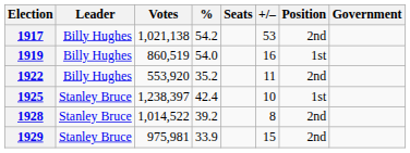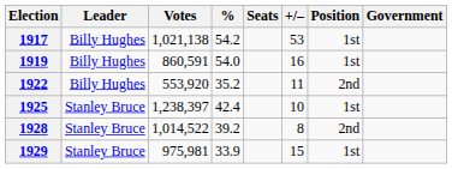 <table class=wikitable style="text-align: right;">
 <tr>
 <th>Election</th>
 <th>Leader</th>
 <th>Votes</th>
 <th>%</th>
 <th>Seats</th>
 <th>+/–</th>
 <th>Position</th>
 <th>Government</th>
 </tr>
 <tr>
 <th><a href='#'>1917</a></th>
 <td><a href='#'>Billy Hughes</a></td>
 <td>1,021,138</td>
 <td>54.2</td>
 <td></td>
 <td> 53</td>
-<td> 2nd</td>
+<td> 1st</td>
 <td></td>
 </tr>
 <tr>
 <th><a href='#'>1919</a></th>
 <td><a href='#'>Billy Hughes</a></td>
-<td>860,519</td>
+<td>860,591</td>
 <td>54.0</td>
 <td></td>
 <td> 16</td>
 <td> 1st</td>
 <td></td>
 </tr>
 <tr>
 <th><a href='#'>1922</a></th>
 <td><a href='#'>Billy Hughes</a></td>
 <td>553,920</td>
 <td>35.2</td>
 <td></td>
 <td> 11</td>
 <td> 2nd</td>
 <td></td>
 </tr>
 <tr>
 <th><a href='#'>1925</a></th>
 <td><a href='#'>Stanley Bruce</a></td>
 <td>1,238,397</td>
 <td>42.4</td>
 <td></td>
 <td> 10</td>
 <td> 1st</td>
 <td></td>
 </tr>
 <tr>
 <th><a href='#'>1928</a></th>
 <td><a href='#'>Stanley Bruce</a></td>
 <td>1,014,522</td>
 <td>39.2</td>
 <td></td>
 <td> 8</td>
 <td> 2nd</td>
 <td></td>
 </tr>
 <tr>
 <th><a href='#'>1929</a></th>
 <td><a href='#'>Stanley Bruce</a></td>
 <td>975,981</td>
 <td>33.9</td>
 <td></td>
 <td> 15</td>
-<td> 2nd</td>
+<td> 1st</td>
 <td></td>
 </tr>
 </table>
